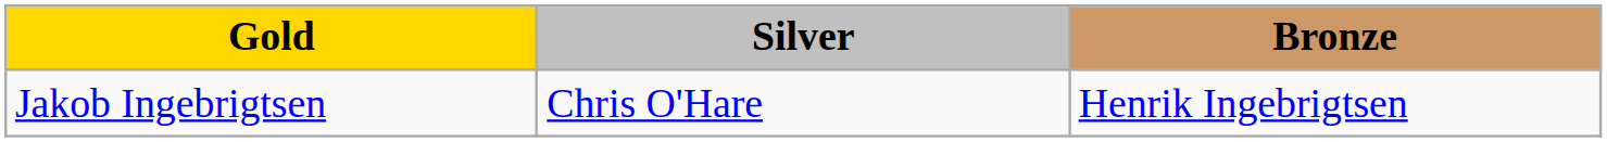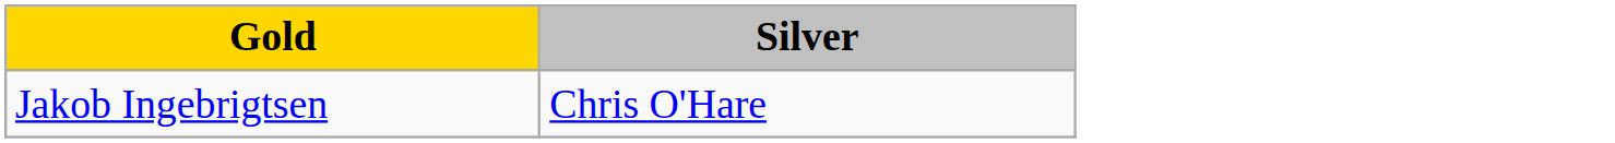 <table class="wikitable" style="text-align:left">
 <tr align="center">
 <td width=200 bgcolor=gold><strong>Gold</strong></td>
 <td width=200 bgcolor=silver><strong>Silver</strong></td>
-<td width=200 bgcolor=CC9966><strong>Bronze</strong></td>
 </tr>
 <tr>
 <td><a href='#'>Jakob Ingebrigtsen</a><br></td>
 <td><a href='#'>Chris O'Hare</a><br></td>
-<td><a href='#'>Henrik Ingebrigtsen</a><br></td>
 </tr>
 </table>
